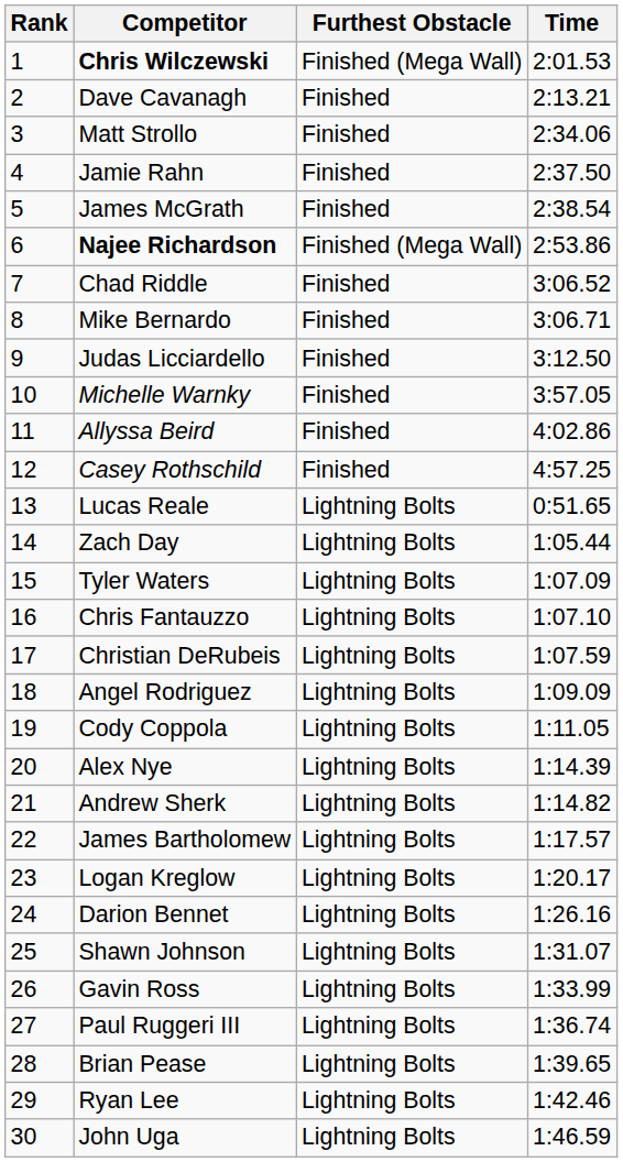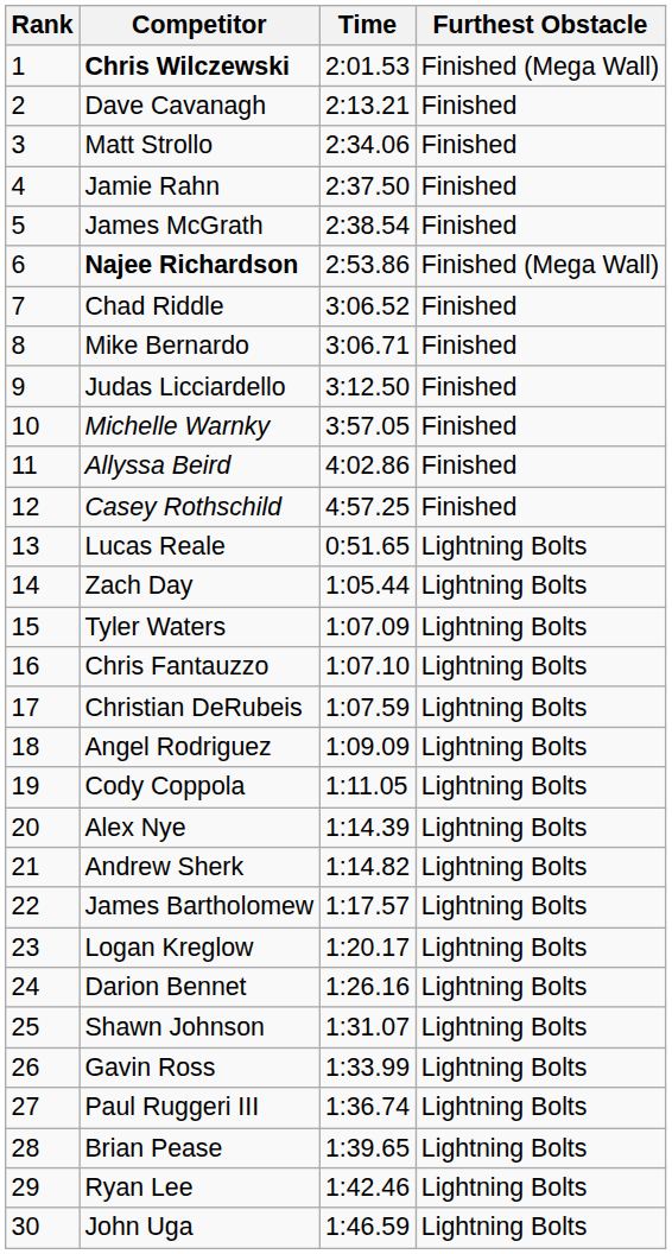 <table class="wikitable sortable mw-collapsible">
 <tr>
 <th>Rank</th>
 <th>Competitor</th>
+<th>Time</th>
 <th>Furthest Obstacle</th>
-<th>Time</th>
 </tr>
 <tr>
 <td>1</td>
 <td><strong>Chris Wilczewski</strong></td>
+<td>2:01.53</td>
 <td>Finished (Mega Wall)</td>
-<td>2:01.53</td>
 </tr>
 <tr>
 <td>2</td>
 <td>Dave Cavanagh</td>
+<td>2:13.21</td>
 <td>Finished</td>
-<td>2:13.21</td>
 </tr>
 <tr>
 <td>3</td>
 <td>Matt Strollo</td>
+<td>2:34.06</td>
 <td>Finished</td>
-<td>2:34.06</td>
 </tr>
 <tr>
 <td>4</td>
 <td>Jamie Rahn</td>
+<td>2:37.50</td>
 <td>Finished</td>
-<td>2:37.50</td>
 </tr>
 <tr>
 <td>5</td>
 <td>James McGrath</td>
+<td>2:38.54</td>
 <td>Finished</td>
-<td>2:38.54</td>
 </tr>
 <tr>
 <td>6</td>
 <td><strong>Najee Richardson</strong></td>
+<td>2:53.86</td>
 <td>Finished (Mega Wall)</td>
-<td>2:53.86</td>
 </tr>
 <tr>
 <td>7</td>
 <td>Chad Riddle</td>
+<td>3:06.52</td>
 <td>Finished</td>
-<td>3:06.52</td>
 </tr>
 <tr>
 <td>8</td>
 <td>Mike Bernardo</td>
+<td>3:06.71</td>
 <td>Finished</td>
-<td>3:06.71</td>
 </tr>
 <tr>
 <td>9</td>
 <td>Judas Licciardello</td>
+<td>3:12.50</td>
 <td>Finished</td>
-<td>3:12.50</td>
 </tr>
 <tr>
 <td>10</td>
 <td><em>Michelle Warnky</em></td>
+<td>3:57.05</td>
 <td>Finished</td>
-<td>3:57.05</td>
 </tr>
 <tr>
 <td>11</td>
 <td><em>Allyssa Beird</em></td>
+<td>4:02.86</td>
 <td>Finished</td>
-<td>4:02.86</td>
 </tr>
 <tr>
 <td>12</td>
 <td><em>Casey Rothschild</em></td>
+<td>4:57.25</td>
 <td>Finished</td>
-<td>4:57.25</td>
 </tr>
 <tr>
 <td>13</td>
 <td>Lucas Reale</td>
+<td>0:51.65</td>
 <td>Lightning Bolts</td>
-<td>0:51.65</td>
 </tr>
 <tr>
 <td>14</td>
 <td>Zach Day</td>
+<td>1:05.44</td>
 <td>Lightning Bolts</td>
-<td>1:05.44</td>
 </tr>
 <tr>
 <td>15</td>
 <td>Tyler Waters</td>
+<td>1:07.09</td>
 <td>Lightning Bolts</td>
-<td>1:07.09</td>
 </tr>
 <tr>
 <td>16</td>
 <td>Chris Fantauzzo</td>
+<td>1:07.10</td>
 <td>Lightning Bolts</td>
-<td>1:07.10</td>
 </tr>
 <tr>
 <td>17</td>
 <td>Christian DeRubeis</td>
+<td>1:07.59</td>
 <td>Lightning Bolts</td>
-<td>1:07.59</td>
 </tr>
 <tr>
 <td>18</td>
 <td>Angel Rodriguez</td>
+<td>1:09.09</td>
 <td>Lightning Bolts</td>
-<td>1:09.09</td>
 </tr>
 <tr>
 <td>19</td>
 <td>Cody Coppola</td>
+<td>1:11.05</td>
 <td>Lightning Bolts</td>
-<td>1:11.05</td>
 </tr>
 <tr>
 <td>20</td>
 <td>Alex Nye</td>
+<td>1:14.39</td>
 <td>Lightning Bolts</td>
-<td>1:14.39</td>
 </tr>
 <tr>
 <td>21</td>
 <td>Andrew Sherk</td>
+<td>1:14.82</td>
 <td>Lightning Bolts</td>
-<td>1:14.82</td>
 </tr>
 <tr>
 <td>22</td>
 <td>James Bartholomew</td>
+<td>1:17.57</td>
 <td>Lightning Bolts</td>
-<td>1:17.57</td>
 </tr>
 <tr>
 <td>23</td>
 <td>Logan Kreglow</td>
+<td>1:20.17</td>
 <td>Lightning Bolts</td>
-<td>1:20.17</td>
 </tr>
 <tr>
 <td>24</td>
 <td>Darion Bennet</td>
+<td>1:26.16</td>
 <td>Lightning Bolts</td>
-<td>1:26.16</td>
 </tr>
 <tr>
 <td>25</td>
 <td>Shawn Johnson</td>
+<td>1:31.07</td>
 <td>Lightning Bolts</td>
-<td>1:31.07</td>
 </tr>
 <tr>
 <td>26</td>
 <td>Gavin Ross</td>
+<td>1:33.99</td>
 <td>Lightning Bolts</td>
-<td>1:33.99</td>
 </tr>
 <tr>
 <td>27</td>
 <td>Paul Ruggeri III</td>
+<td>1:36.74</td>
 <td>Lightning Bolts</td>
-<td>1:36.74</td>
 </tr>
 <tr>
 <td>28</td>
 <td>Brian Pease</td>
+<td>1:39.65</td>
 <td>Lightning Bolts</td>
-<td>1:39.65</td>
 </tr>
 <tr>
 <td>29</td>
 <td>Ryan Lee</td>
+<td>1:42.46</td>
 <td>Lightning Bolts</td>
-<td>1:42.46</td>
 </tr>
 <tr>
 <td>30</td>
 <td>John Uga</td>
+<td>1:46.59</td>
 <td>Lightning Bolts</td>
-<td>1:46.59</td>
 </tr>
 </table>
